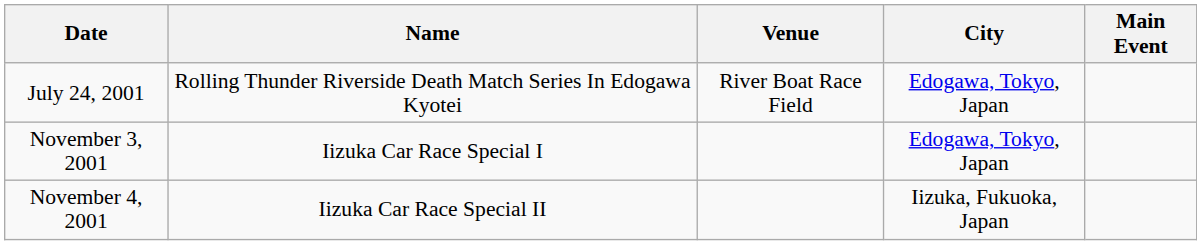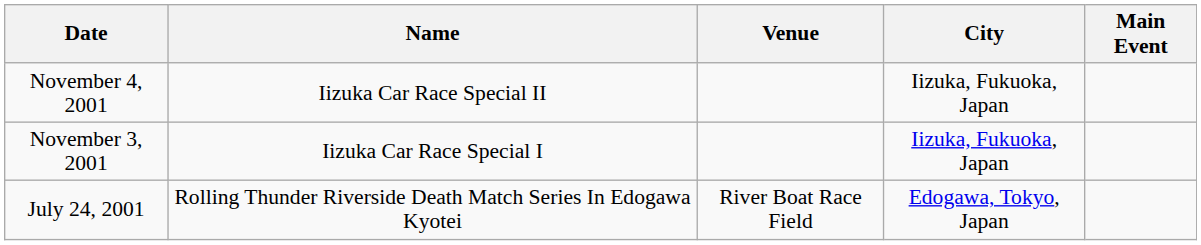 <table class="wikitable" width="100%">
 <tr>
 <th>Date</th>
 <th>Name</th>
 <th>Venue</th>
 <th>City</th>
 <th>Main Event</th>
 </tr>
 <tr align=center>
+<td>November 4, 2001</td>
+<td>Iizuka Car Race Special II</td>
+<td></td>
+<td>Iizuka, Fukuoka, Japan</td>
+<td></td>
+</tr>
+<tr align=center>
+<td>November 3, 2001</td>
+<td>Iizuka Car Race Special I</td>
+<td></td>
+<td><a href='#'>Iizuka, Fukuoka</a>, Japan</td>
+<td></td>
+</tr>
+<tr align=center>
 <td>July 24, 2001</td>
 <td>Rolling Thunder Riverside Death Match Series In Edogawa Kyotei</td>
 <td>River Boat Race Field</td>
 <td><a href='#'>Edogawa, Tokyo</a>, Japan</td>
 <td></td>
 </tr>
-<tr align=center>
-<td>November 3, 2001</td>
-<td>Iizuka Car Race Special I</td>
-<td></td>
-<td><a href='#'>Edogawa, Tokyo</a>, Japan</td>
-<td></td>
-</tr>
-<tr align=center>
-<td>November 4, 2001</td>
-<td>Iizuka Car Race Special II</td>
-<td></td>
-<td>Iizuka, Fukuoka, Japan</td>
-<td></td>
-</tr>
 </table>
